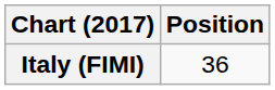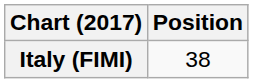 <table class="wikitable plainrowheaders" style="text-align:center;">
 <tr>
 <th>Chart (2017)</th>
 <th>Position</th>
 </tr>
 <tr>
 <th scope="row">Italy (FIMI)</th>
-<td>36</td>
+<td>38</td>
 </tr>
 </table>
